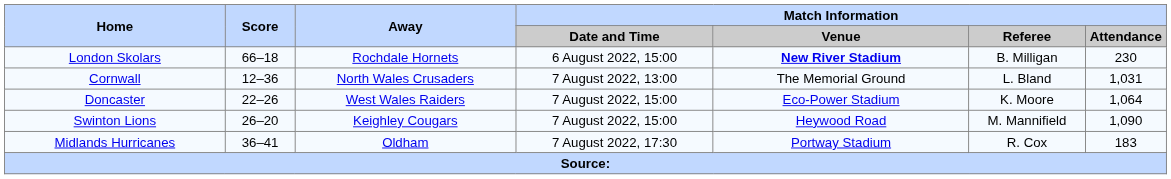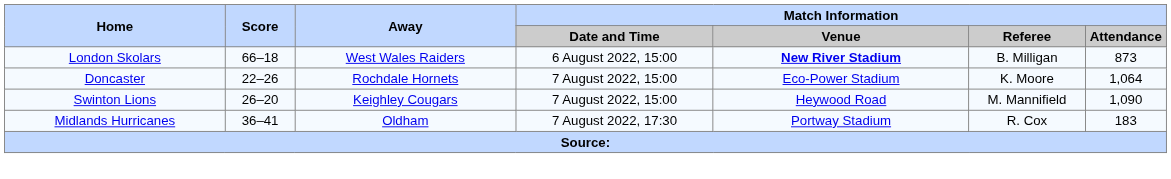 <table border=1 style="border-collapse:collapse; font-size:90%; text-align:center;" cellpadding=3 cellspacing=0 width=100%>
 <tr bgcolor=#C1D8FF>
 <th scope="col" rowspan=2 width=19%>Home</th>
 <th scope="col" rowspan=2 width=6%>Score</th>
 <th scope="col" rowspan=2 width=19%>Away</th>
 <th colspan=4>Match Information</th>
 </tr>
 <tr bgcolor=#CCCCCC>
 <th scope="col" width=17%>Date and Time</th>
 <th scope="col" width=22%>Venue</th>
 <th scope="col" width=10%>Referee</th>
 <th scope="col" width=7%>Attendance</th>
 </tr>
 <tr bgcolor=#F5FAFF>
 <td> <a href='#'>London Skolars</a></td>
 <td>66–18</td>
-<td> <a href='#'>Rochdale Hornets</a></td>
+<td> <a href='#'>West Wales Raiders</a></td>
 <td>6 August 2022, 15:00</td>
 <td><strong><a href='#'>New River Stadium</a></strong></td>
 <td>B. Milligan</td>
-<td>230</td>
-</tr>
-<tr bgcolor=#F5FAFF>
-<td> <a href='#'>Cornwall</a></td>
-<td>12–36</td>
-<td> <a href='#'>North Wales Crusaders</a></td>
-<td>7 August 2022, 13:00</td>
-<td>The Memorial Ground</td>
-<td>L. Bland</td>
-<td>1,031</td>
+<td>873</td>
 </tr>
 <tr bgcolor=#F5FAFF>
 <td> <a href='#'>Doncaster</a></td>
 <td>22–26</td>
-<td> <a href='#'>West Wales Raiders</a></td>
+<td> <a href='#'>Rochdale Hornets</a></td>
 <td>7 August 2022, 15:00</td>
 <td><a href='#'>Eco-Power Stadium</a></td>
 <td>K. Moore</td>
 <td>1,064</td>
 </tr>
 <tr bgcolor=#F5FAFF>
 <td> <a href='#'>Swinton Lions</a></td>
 <td>26–20</td>
 <td> <a href='#'>Keighley Cougars</a></td>
 <td>7 August 2022, 15:00</td>
 <td><a href='#'>Heywood Road</a></td>
 <td>M. Mannifield</td>
 <td>1,090</td>
 </tr>
 <tr bgcolor=#F5FAFF>
 <td> <a href='#'>Midlands Hurricanes</a></td>
 <td>36–41</td>
 <td> <a href='#'>Oldham</a></td>
 <td>7 August 2022, 17:30</td>
 <td><a href='#'>Portway Stadium</a></td>
 <td>R. Cox</td>
 <td>183</td>
 </tr>
 <tr style="background:#c1d8ff;">
 <th colspan=7>Source:</th>
 </tr>
 </table>
